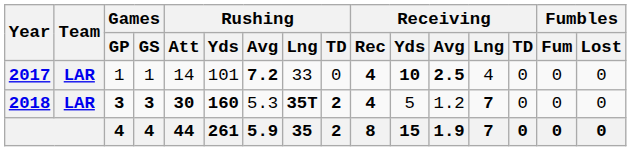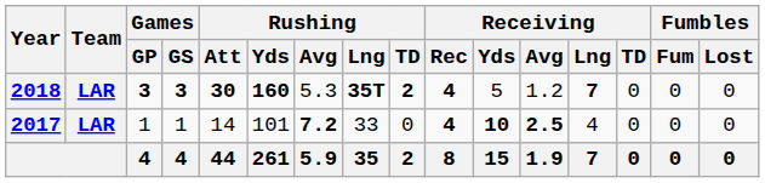 <table class= "wikitable" style="text-align:center;">
 <tr>
 <th rowspan="2">Year</th>
 <th rowspan="2">Team</th>
 <th colspan="2">Games</th>
 <th colspan="5">Rushing</th>
 <th colspan="5">Receiving</th>
 <th colspan="2">Fumbles</th>
 </tr>
 <tr>
 <th>GP</th>
 <th>GS</th>
 <th>Att</th>
 <th>Yds</th>
 <th>Avg</th>
 <th>Lng</th>
 <th>TD</th>
 <th>Rec</th>
 <th>Yds</th>
 <th>Avg</th>
 <th>Lng</th>
 <th>TD</th>
 <th>Fum</th>
 <th>Lost</th>
 </tr>
 <tr>
+<th><a href='#'>2018</a></th>
+<th><a href='#'>LAR</a></th>
+<td><strong>3</strong></td>
+<td><strong>3</strong></td>
+<td><strong>30</strong></td>
+<td><strong>160</strong></td>
+<td>5.3</td>
+<td><strong>35T</strong></td>
+<td><strong>2</strong></td>
+<td><strong>4</strong></td>
+<td>5</td>
+<td>1.2</td>
+<td><strong>7</strong></td>
+<td>0</td>
+<td>0</td>
+<td>0</td>
+</tr>
+<tr>
 <th><a href='#'>2017</a></th>
 <th><a href='#'>LAR</a></th>
 <td>1</td>
 <td>1</td>
 <td>14</td>
 <td>101</td>
 <td><strong>7.2</strong></td>
 <td>33</td>
 <td>0</td>
 <td><strong>4</strong></td>
 <td><strong>10</strong></td>
 <td><strong>2.5</strong></td>
 <td>4</td>
-<td>0</td>
-<td>0</td>
-<td>0</td>
-</tr>
-<tr>
-<th><a href='#'>2018</a></th>
-<th><a href='#'>LAR</a></th>
-<td><strong>3</strong></td>
-<td><strong>3</strong></td>
-<td><strong>30</strong></td>
-<td><strong>160</strong></td>
-<td>5.3</td>
-<td><strong>35T</strong></td>
-<td><strong>2</strong></td>
-<td><strong>4</strong></td>
-<td>5</td>
-<td>1.2</td>
-<td><strong>7</strong></td>
 <td>0</td>
 <td>0</td>
 <td>0</td>
 </tr>
 <tr>
 <th colspan="2"></th>
 <th>4</th>
 <th>4</th>
 <th>44</th>
 <th>261</th>
 <th>5.9</th>
 <th>35</th>
 <th>2</th>
 <th>8</th>
 <th>15</th>
 <th>1.9</th>
 <th>7</th>
 <th>0</th>
 <th>0</th>
 <th>0</th>
 </tr>
 </table>
